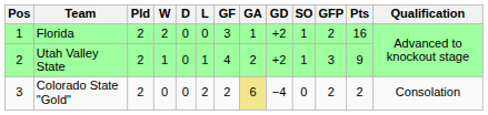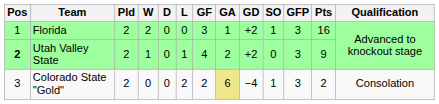 <table class="wikitable" style="text-align:center; margin: 1em auto">
 <tr>
 <th style="width:2em">Pos</th>
 <th style="width:13em">Team</th>
 <th style="width:2em">Pld</th>
 <th style="width:2em">W</th>
 <th style="width:2em">D</th>
 <th style="width:2em">L</th>
 <th style="width:2em">GF</th>
 <th style="width:2em">GA</th>
 <th style="width:2em">GD</th>
 <th>SO</th>
 <th>GFP</th>
 <th style="width:2em">Pts</th>
 <th style="width:13em">Qualification</th>
 </tr>
 <tr bgcolor="#9eff9e">
 <td>1</td>
 <td style="text-align:left">Florida</td>
 <td>2</td>
 <td>2</td>
 <td>0</td>
 <td>0</td>
 <td>3</td>
 <td>1</td>
 <td>+2</td>
 <td>1</td>
-<td>2</td>
+<td>3</td>
 <td>16</td>
 <td rowspan="2">Advanced to knockout stage</td>
 </tr>
 <tr bgcolor="#9eff9e">
-<td>2</td>
+<td><strong>2</strong></td>
 <td style="text-align:left">Utah Valley State</td>
 <td>2</td>
 <td>1</td>
 <td>0</td>
 <td>1</td>
 <td>4</td>
 <td>2</td>
 <td>+2</td>
-<td>1</td>
+<td>0</td>
 <td>3</td>
 <td>9</td>
 </tr>
 <tr>
 <td>3</td>
 <td style="text-align:left">Colorado State "Gold"</td>
 <td>2</td>
 <td>0</td>
 <td>0</td>
 <td>2</td>
 <td>2</td>
 <td style="background: khaki;">6</td>
 <td>−4</td>
-<td>0</td>
-<td>2</td>
+<td>1</td>
+<td>3</td>
 <td>2</td>
 <td>Consolation</td>
 </tr>
 </table>
